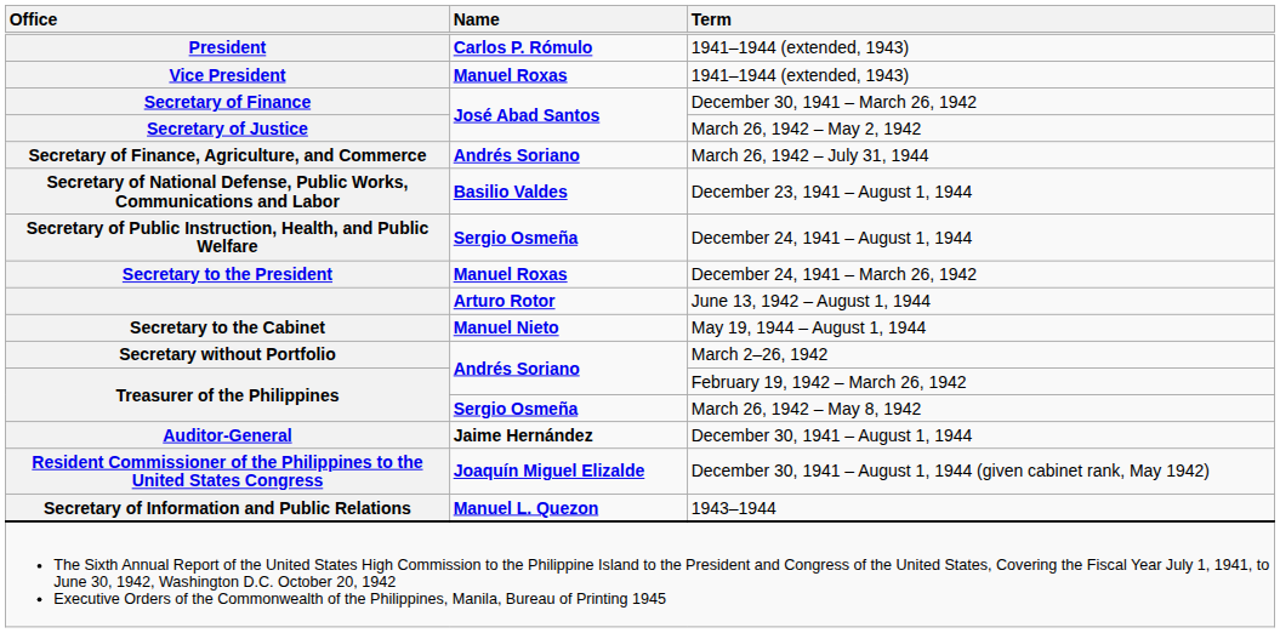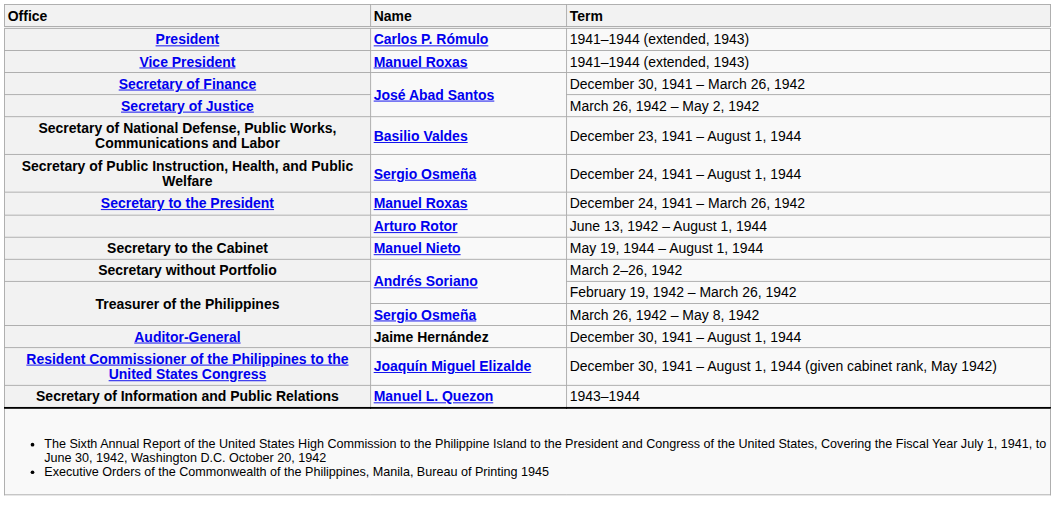 <table class="wikitable collapsible plainrowheaders toptextcells" style="width:90%; font-size:95%;">
 <tr style="border-bottom-style:double;">
 <th scope="col" style="text-align:left; width:35%;">Office</th>
 <th scope="col" style="text-align:left;">Name</th>
 <th scope="col" style="text-align:left;">Term</th>
 </tr>
 <tr>
 <th scope="row"><a href='#'>President</a></th>
 <td><strong><a href='#'>Carlos P. Rómulo</a></strong></td>
 <td>1941–1944 (extended, 1943)</td>
 </tr>
 <tr>
 <th scope="row"><a href='#'>Vice President</a></th>
 <td><strong><a href='#'>Manuel Roxas</a></strong></td>
 <td>1941–1944 (extended, 1943)</td>
 </tr>
 <tr>
 <th scope="row"><a href='#'>Secretary of Finance</a></th>
 <td rowspan="2"><strong><a href='#'>José Abad Santos</a></strong></td>
 <td>December 30, 1941 – March 26, 1942</td>
 </tr>
 <tr>
 <th scope="row"><a href='#'>Secretary of Justice</a></th>
 <td>March 26, 1942 – May 2, 1942</td>
-</tr>
-<tr>
-<th scope="row">Secretary of Finance, Agriculture, and Commerce</th>
-<td><strong><a href='#'>Andrés Soriano</a></strong></td>
-<td>March 26, 1942 – July 31, 1944</td>
 </tr>
 <tr>
 <th scope="row">Secretary of National Defense, Public Works, Communications and Labor</th>
 <td><strong><a href='#'>Basilio Valdes</a></strong></td>
 <td>December 23, 1941 – August 1, 1944</td>
 </tr>
 <tr>
 <th scope="row">Secretary of Public Instruction, Health, and Public Welfare</th>
 <td><strong><a href='#'>Sergio Osmeña</a></strong></td>
 <td>December 24, 1941 – August 1, 1944</td>
 </tr>
 <tr>
 <th scope="row"><a href='#'>Secretary to the President</a></th>
 <td><strong><a href='#'>Manuel Roxas</a></strong></td>
 <td>December 24, 1941 – March 26, 1942</td>
 </tr>
 <tr>
 <th scope="row"></th>
 <td><strong><a href='#'>Arturo Rotor</a></strong></td>
 <td>June 13, 1942 – August 1, 1944</td>
 </tr>
 <tr>
 <th scope="row">Secretary to the Cabinet</th>
 <td><strong><a href='#'>Manuel Nieto</a></strong></td>
 <td>May 19, 1944 – August 1, 1944</td>
 </tr>
 <tr>
 <th scope="row">Secretary without Portfolio</th>
 <td rowspan="2"><strong><a href='#'>Andrés Soriano</a></strong></td>
 <td>March 2–26, 1942</td>
 </tr>
 <tr>
 <th scope="row" rowspan="2">Treasurer of the Philippines</th>
 <td>February 19, 1942 – March 26, 1942</td>
 </tr>
 <tr>
 <td><strong><a href='#'>Sergio Osmeña</a></strong></td>
 <td>March 26, 1942 – May 8, 1942</td>
 </tr>
 <tr>
 <th scope="row"><a href='#'>Auditor-General</a></th>
 <td><strong>Jaime Hernández</strong></td>
 <td>December 30, 1941 – August 1, 1944</td>
 </tr>
 <tr>
 <th scope="row"><a href='#'>Resident Commissioner of the Philippines to the United States Congress</a></th>
 <td><strong><a href='#'>Joaquín Miguel Elizalde</a></strong></td>
 <td>December 30, 1941 – August 1, 1944 (given cabinet rank, May 1942)</td>
 </tr>
 <tr>
 <th scope="row">Secretary of Information and Public Relations</th>
 <td><strong><a href='#'>Manuel L. Quezon</a></strong></td>
 <td>1943–1944</td>
 </tr>
 <tr class="sortbottom">
 <td colspan="3" style="border-top:2px solid #000; font-size:90%;"><br><ul><li>The Sixth Annual Report of the United States High Commission to the Philippine Island to the President and Congress of the United States, Covering the Fiscal Year July 1, 1941, to June 30, 1942, Washington D.C. October 20, 1942</li><li>Executive Orders of the Commonwealth of the Philippines, Manila, Bureau of Printing 1945</li></ul></td>
 </tr>
 </table>
